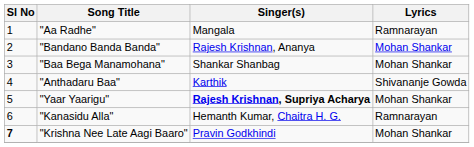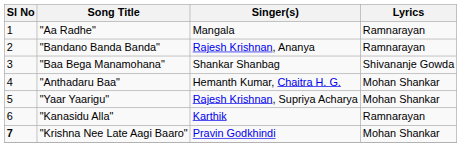 <table class="wikitable">
 <tr>
 <th>Sl No</th>
 <th>Song Title</th>
 <th>Singer(s)</th>
 <th>Lyrics</th>
 </tr>
 <tr>
 <td>1</td>
 <td>"Aa Radhe"</td>
 <td>Mangala</td>
 <td>Ramnarayan</td>
 </tr>
 <tr>
 <td>2</td>
 <td>"Bandano Banda Banda"</td>
 <td><a href='#'>Rajesh Krishnan</a>, Ananya</td>
-<td><a href='#'>Mohan Shankar</a></td>
+<td>Ramnarayan</td>
 </tr>
 <tr>
 <td>3</td>
 <td>"Baa Bega Manamohana"</td>
 <td>Shankar Shanbag</td>
-<td>Mohan Shankar</td>
+<td>Shivananje Gowda</td>
 </tr>
 <tr>
 <td>4</td>
 <td>"Anthadaru Baa"</td>
-<td><a href='#'>Karthik</a></td>
-<td>Shivananje Gowda</td>
+<td>Hemanth Kumar, <a href='#'>Chaitra H. G.</a></td>
+<td>Mohan Shankar</td>
 </tr>
 <tr>
 <td>5</td>
 <td>"Yaar Yaarigu"</td>
-<td><strong><a href='#'>Rajesh Krishnan</a>, Supriya Acharya</strong></td>
+<td><a href='#'>Rajesh Krishnan</a>, Supriya Acharya</td>
 <td>Mohan Shankar</td>
 </tr>
 <tr>
 <td>6</td>
 <td>"Kanasidu Alla"</td>
-<td>Hemanth Kumar, <a href='#'>Chaitra H. G.</a></td>
+<td><a href='#'>Karthik</a></td>
 <td>Ramnarayan</td>
 </tr>
 <tr>
 <td><strong>7</strong></td>
 <td>"Krishna Nee Late Aagi Baaro"</td>
 <td><a href='#'>Pravin Godkhindi</a></td>
 <td>Mohan Shankar</td>
 </tr>
 <tr>
 </tr>
 </table>
